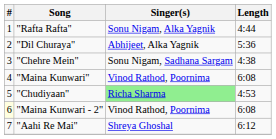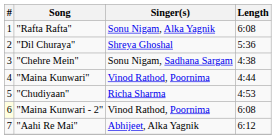 <table class="wikitable sortable">
 <tr>
 <th>#</th>
 <th>Song</th>
 <th>Singer(s)</th>
 <th>Length</th>
 </tr>
 <tr>
 <td>1</td>
 <td>"Rafta Rafta"</td>
 <td><a href='#'>Sonu Nigam</a>, <a href='#'>Alka Yagnik</a></td>
-<td>4:44</td>
+<td>6:08</td>
 </tr>
 <tr>
 <td>2</td>
 <td>"Dil Churaya"</td>
-<td><a href='#'>Abhijeet</a>, Alka Yagnik</td>
+<td><a href='#'>Shreya Ghoshal</a></td>
 <td>5:36</td>
 </tr>
 <tr>
 <td>3</td>
 <td>"Chehre Mein"</td>
 <td>Sonu Nigam, <a href='#'>Sadhana Sargam</a></td>
 <td>4:38</td>
 </tr>
 <tr>
 <td>4</td>
 <td>"Maina Kunwari"</td>
 <td><a href='#'>Vinod Rathod</a>, <a href='#'>Poornima</a></td>
-<td>6:08</td>
+<td>4:44</td>
 </tr>
 <tr>
 <td>5</td>
 <td>"Chudiyaan"</td>
-<td style="background: lightgreen;"><a href='#'>Richa Sharma</a></td>
+<td><a href='#'>Richa Sharma</a></td>
 <td>4:53</td>
 </tr>
 <tr>
 <td style="background: lightyellow;">6</td>
 <td>"Maina Kunwari - 2"</td>
 <td>Vinod Rathod, <a href='#'>Poornima</a></td>
 <td>6:08</td>
 </tr>
 <tr>
 <td>7</td>
 <td>"Aahi Re Mai"</td>
-<td><a href='#'>Shreya Ghoshal</a></td>
+<td><a href='#'>Abhijeet</a>, Alka Yagnik</td>
 <td>6:12</td>
 </tr>
 <tr>
 </tr>
 </table>
